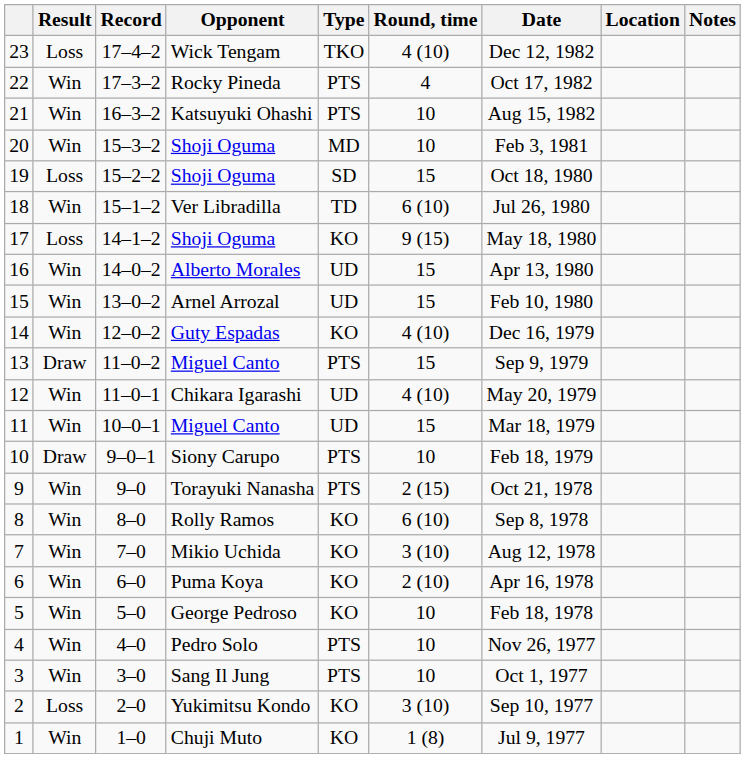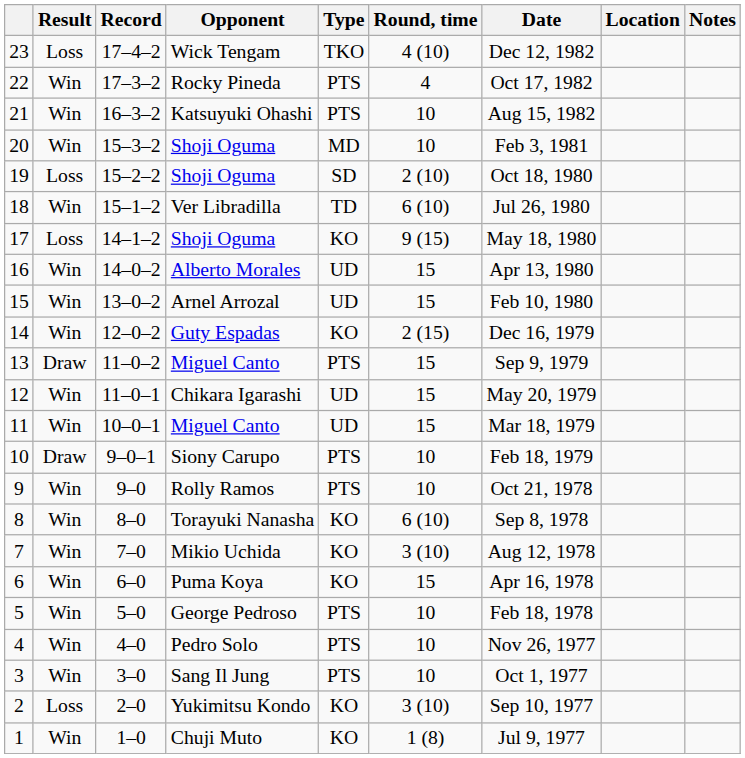 <table class=wikitable style=text-align:center>
 <tr>
 <th></th>
 <th>Result</th>
 <th>Record</th>
 <th>Opponent</th>
 <th>Type</th>
 <th>Round, time</th>
 <th>Date</th>
 <th>Location</th>
 <th>Notes</th>
 </tr>
 <tr>
 <td>23</td>
 <td>Loss</td>
 <td>17–4–2</td>
 <td align=left>Wick Tengam</td>
 <td>TKO</td>
 <td>4 (10)</td>
 <td>Dec 12, 1982</td>
 <td align=left></td>
 <td align=left></td>
 </tr>
 <tr>
 <td>22</td>
 <td>Win</td>
 <td>17–3–2</td>
 <td align=left>Rocky Pineda</td>
 <td>PTS</td>
 <td>4</td>
 <td>Oct 17, 1982</td>
 <td align=left></td>
 <td align=left></td>
 </tr>
 <tr>
 <td>21</td>
 <td>Win</td>
 <td>16–3–2</td>
 <td align=left>Katsuyuki Ohashi</td>
 <td>PTS</td>
 <td>10</td>
 <td>Aug 15, 1982</td>
 <td align=left></td>
 <td align=left></td>
 </tr>
 <tr>
 <td>20</td>
 <td>Win</td>
 <td>15–3–2</td>
 <td align=left><a href='#'>Shoji Oguma</a></td>
 <td>MD</td>
 <td>10</td>
 <td>Feb 3, 1981</td>
 <td align=left></td>
 <td align=left></td>
 </tr>
 <tr>
 <td>19</td>
 <td>Loss</td>
 <td>15–2–2</td>
 <td align=left><a href='#'>Shoji Oguma</a></td>
 <td>SD</td>
-<td>15</td>
+<td>2 (10)</td>
 <td>Oct 18, 1980</td>
 <td align=left></td>
 <td align=left></td>
 </tr>
 <tr>
 <td>18</td>
 <td>Win</td>
 <td>15–1–2</td>
 <td align=left>Ver Libradilla</td>
 <td>TD</td>
 <td>6 (10)</td>
 <td>Jul 26, 1980</td>
 <td align=left></td>
 <td align=left></td>
 </tr>
 <tr>
 <td>17</td>
 <td>Loss</td>
 <td>14–1–2</td>
 <td align=left><a href='#'>Shoji Oguma</a></td>
 <td>KO</td>
 <td>9 (15)</td>
 <td>May 18, 1980</td>
 <td align=left></td>
 <td align=left></td>
 </tr>
 <tr>
 <td>16</td>
 <td>Win</td>
 <td>14–0–2</td>
 <td align=left><a href='#'>Alberto Morales</a></td>
 <td>UD</td>
 <td>15</td>
 <td>Apr 13, 1980</td>
 <td align=left></td>
 <td align=left></td>
 </tr>
 <tr>
 <td>15</td>
 <td>Win</td>
 <td>13–0–2</td>
 <td align=left>Arnel Arrozal</td>
 <td>UD</td>
 <td>15</td>
 <td>Feb 10, 1980</td>
 <td align=left></td>
 <td align=left></td>
 </tr>
 <tr>
 <td>14</td>
 <td>Win</td>
 <td>12–0–2</td>
 <td align=left><a href='#'>Guty Espadas</a></td>
 <td>KO</td>
-<td>4 (10)</td>
+<td>2 (15)</td>
 <td>Dec 16, 1979</td>
 <td align=left></td>
 <td align=left></td>
 </tr>
 <tr>
 <td>13</td>
 <td>Draw</td>
 <td>11–0–2</td>
 <td align=left><a href='#'>Miguel Canto</a></td>
 <td>PTS</td>
 <td>15</td>
 <td>Sep 9, 1979</td>
 <td align=left></td>
 <td align=left></td>
 </tr>
 <tr>
 <td>12</td>
 <td>Win</td>
 <td>11–0–1</td>
 <td align=left>Chikara Igarashi</td>
 <td>UD</td>
-<td>4 (10)</td>
+<td>15</td>
 <td>May 20, 1979</td>
 <td align=left></td>
 <td align=left></td>
 </tr>
 <tr>
 <td>11</td>
 <td>Win</td>
 <td>10–0–1</td>
 <td align=left><a href='#'>Miguel Canto</a></td>
 <td>UD</td>
 <td>15</td>
 <td>Mar 18, 1979</td>
 <td align=left></td>
 <td align=left></td>
 </tr>
 <tr>
 <td>10</td>
 <td>Draw</td>
 <td>9–0–1</td>
 <td align=left>Siony Carupo</td>
 <td>PTS</td>
 <td>10</td>
 <td>Feb 18, 1979</td>
 <td align=left></td>
 <td align=left></td>
 </tr>
 <tr>
 <td>9</td>
 <td>Win</td>
 <td>9–0</td>
-<td align=left>Torayuki Nanasha</td>
+<td align=left>Rolly Ramos</td>
 <td>PTS</td>
-<td>2 (15)</td>
+<td>10</td>
 <td>Oct 21, 1978</td>
 <td align=left></td>
 <td align=left></td>
 </tr>
 <tr>
 <td>8</td>
 <td>Win</td>
 <td>8–0</td>
-<td align=left>Rolly Ramos</td>
+<td align=left>Torayuki Nanasha</td>
 <td>KO</td>
 <td>6 (10)</td>
 <td>Sep 8, 1978</td>
 <td align=left></td>
 <td align=left></td>
 </tr>
 <tr>
 <td>7</td>
 <td>Win</td>
 <td>7–0</td>
 <td align=left>Mikio Uchida</td>
 <td>KO</td>
 <td>3 (10)</td>
 <td>Aug 12, 1978</td>
 <td align=left></td>
 <td align=left></td>
 </tr>
 <tr>
 <td>6</td>
 <td>Win</td>
 <td>6–0</td>
 <td align=left>Puma Koya</td>
 <td>KO</td>
-<td>2 (10)</td>
+<td>15</td>
 <td>Apr 16, 1978</td>
 <td align=left></td>
 <td align=left></td>
 </tr>
 <tr>
 <td>5</td>
 <td>Win</td>
 <td>5–0</td>
 <td align=left>George Pedroso</td>
-<td>KO</td>
+<td>PTS</td>
 <td>10</td>
 <td>Feb 18, 1978</td>
 <td align=left></td>
 <td align=left></td>
 </tr>
 <tr>
 <td>4</td>
 <td>Win</td>
 <td>4–0</td>
 <td align=left>Pedro Solo</td>
 <td>PTS</td>
 <td>10</td>
 <td>Nov 26, 1977</td>
 <td align=left></td>
 <td align=left></td>
 </tr>
 <tr>
 <td>3</td>
 <td>Win</td>
 <td>3–0</td>
 <td align=left>Sang Il Jung</td>
 <td>PTS</td>
 <td>10</td>
 <td>Oct 1, 1977</td>
 <td align=left></td>
 <td align=left></td>
 </tr>
 <tr>
 <td>2</td>
 <td>Loss</td>
 <td>2–0</td>
 <td align=left>Yukimitsu Kondo</td>
 <td>KO</td>
 <td>3 (10)</td>
 <td>Sep 10, 1977</td>
 <td align=left></td>
 <td align=left></td>
 </tr>
 <tr>
 <td>1</td>
 <td>Win</td>
 <td>1–0</td>
 <td align=left>Chuji Muto</td>
 <td>KO</td>
 <td>1 (8)</td>
 <td>Jul 9, 1977</td>
 <td align=left></td>
 <td align=left></td>
 </tr>
 </table>
